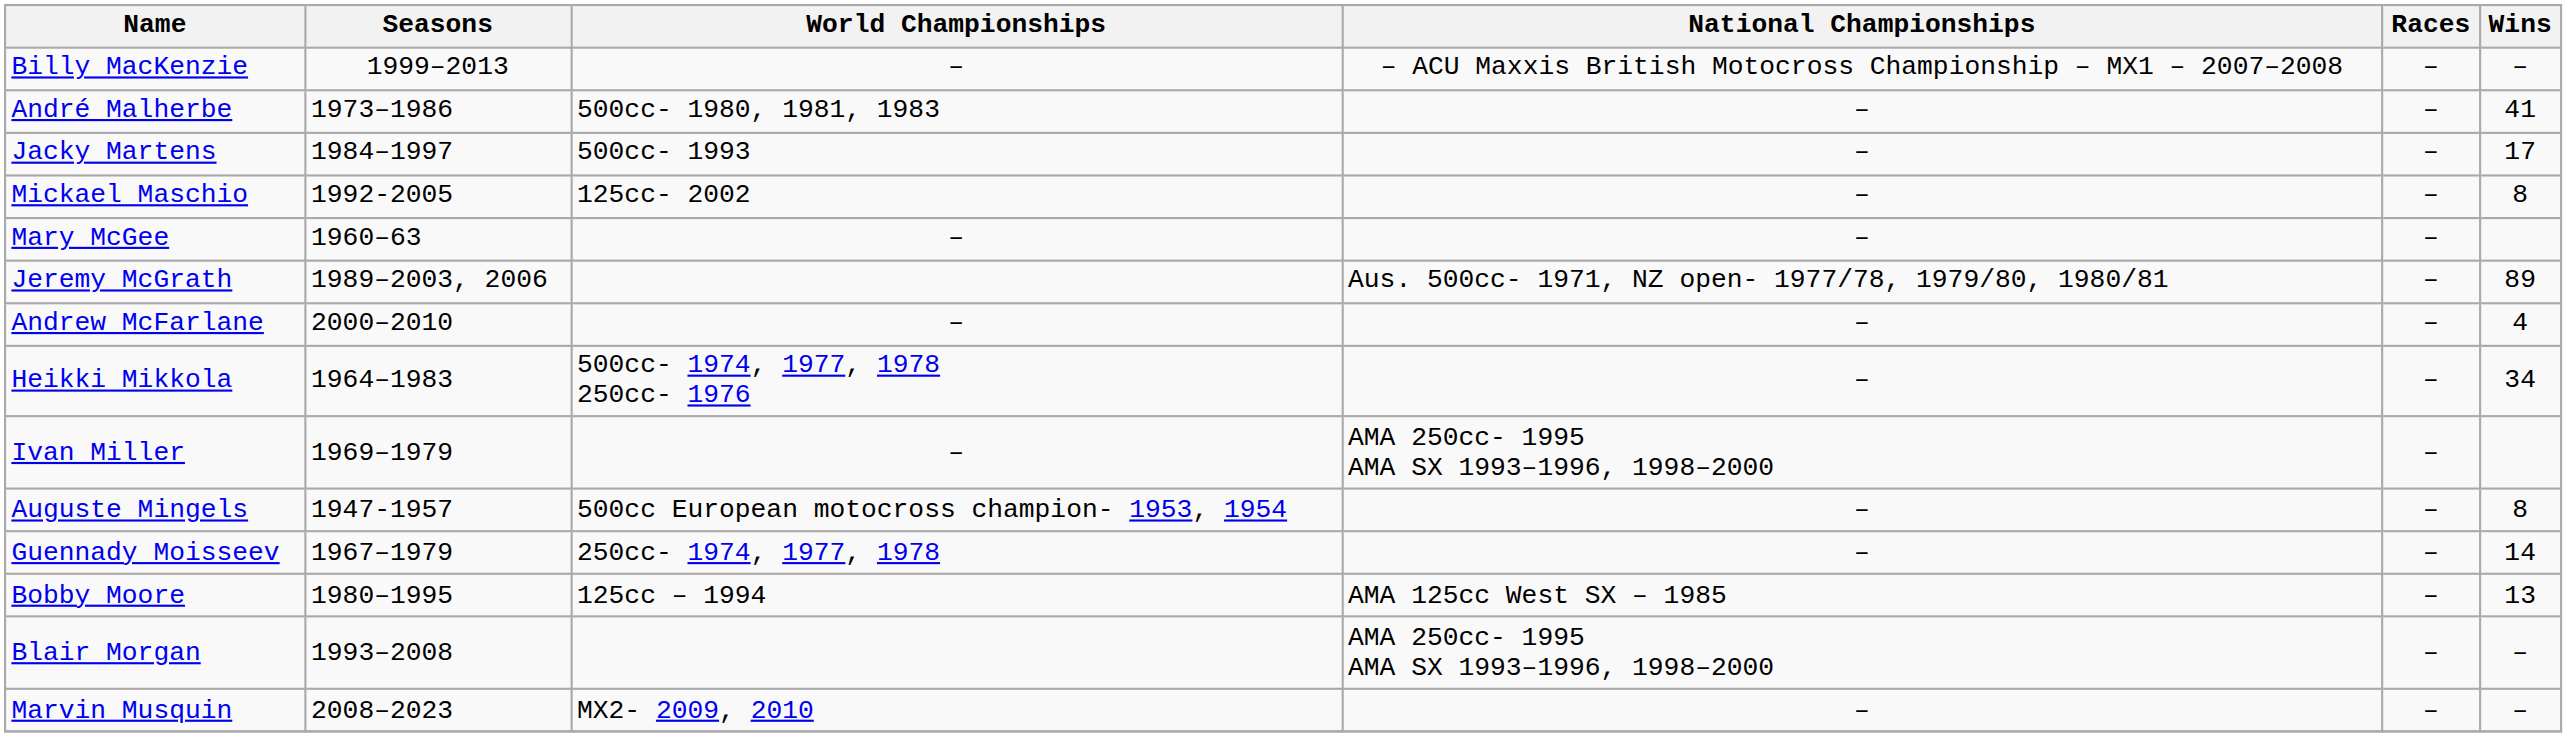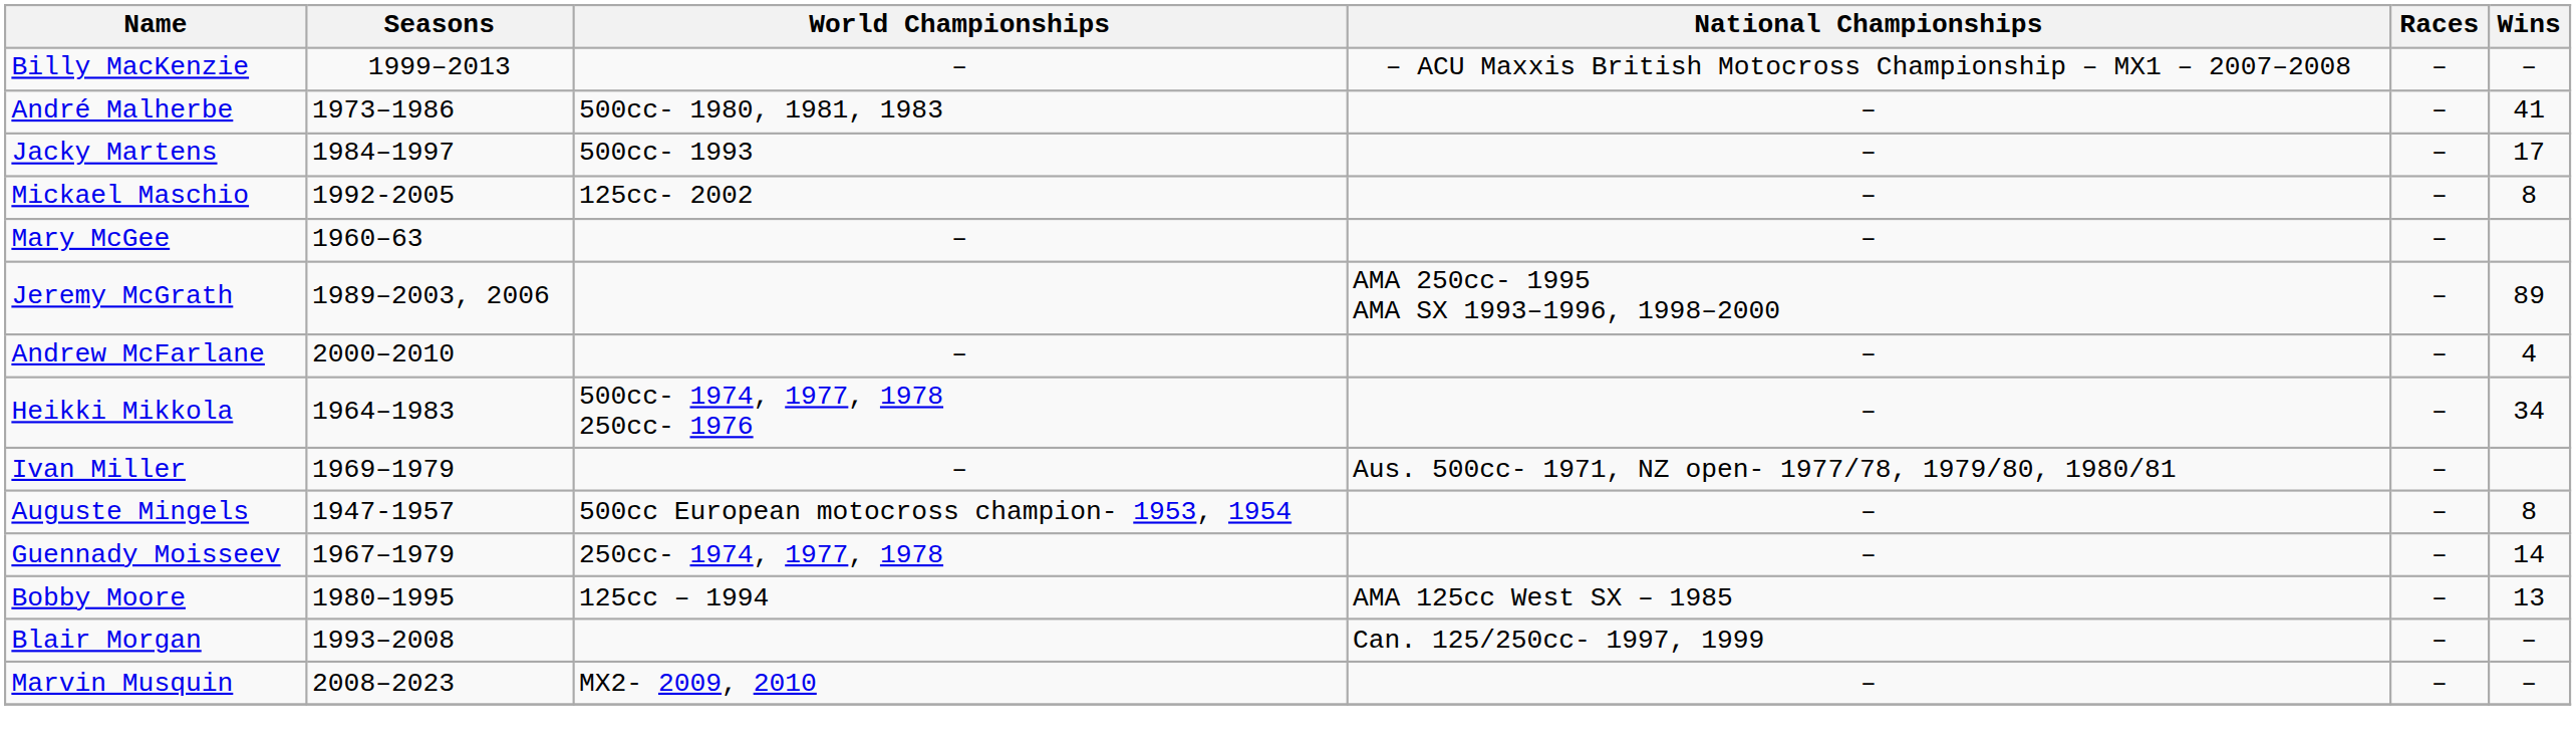 <table class="sort wikitable sortable" style="font-size:95%;" width=95%>
 <tr>
 <th>Name</th>
 <th>Seasons</th>
 <th>World Championships</th>
 <th>National Championships</th>
 <th>Races</th>
 <th>Wins</th>
 </tr>
 <tr>
 <td> <a href='#'>Billy MacKenzie</a></td>
 <td align="center">1999–2013</td>
 <td align="center">–</td>
 <td align="center">– ACU Maxxis British Motocross Championship – MX1 – 2007–2008</td>
 <td align="center">–</td>
 <td align="center">–</td>
 </tr>
 <tr>
 <td> <a href='#'>André Malherbe</a></td>
 <td>1973–1986</td>
 <td>500cc- 1980, 1981, 1983</td>
 <td align="center">–</td>
 <td align="center">–</td>
 <td align="center">41</td>
 </tr>
 <tr>
 <td> <a href='#'>Jacky Martens</a></td>
 <td>1984–1997</td>
 <td>500cc- 1993</td>
 <td align="center">–</td>
 <td align="center">–</td>
 <td align="center">17</td>
 </tr>
 <tr>
 <td> <a href='#'>Mickael Maschio</a></td>
 <td>1992-2005</td>
 <td>125cc- 2002</td>
 <td align="center">–</td>
 <td align="center">–</td>
 <td align="center">8</td>
 </tr>
 <tr>
 <td> <a href='#'>Mary McGee</a></td>
 <td>1960–63</td>
 <td align="center">–</td>
 <td align="center">–</td>
 <td align="center">–</td>
 <td align="center"></td>
 </tr>
 <tr>
 <td> <a href='#'>Jeremy McGrath</a></td>
 <td>1989–2003, 2006</td>
 <td></td>
-<td>Aus. 500cc- 1971, NZ open- 1977/78, 1979/80, 1980/81</td>
+<td>AMA 250cc- 1995<br>AMA SX 1993–1996, 1998–2000</td>
 <td align="center">–</td>
 <td align="center">89</td>
 </tr>
 <tr>
 <td> <a href='#'>Andrew McFarlane</a></td>
 <td>2000–2010</td>
 <td align="center">–</td>
 <td align="center">–</td>
 <td align="center">–</td>
 <td align="center">4</td>
 </tr>
 <tr>
 <td> <a href='#'>Heikki Mikkola</a></td>
 <td>1964–1983</td>
 <td>500cc- <a href='#'>1974</a>, <a href='#'>1977</a>, <a href='#'>1978</a><br>250cc- <a href='#'>1976</a></td>
 <td align="center">–</td>
 <td align="center">–</td>
 <td align="center">34</td>
 </tr>
 <tr>
 <td> <a href='#'>Ivan Miller</a></td>
 <td>1969–1979</td>
 <td align="center">–</td>
-<td>AMA 250cc- 1995<br>AMA SX 1993–1996, 1998–2000</td>
+<td>Aus. 500cc- 1971, NZ open- 1977/78, 1979/80, 1980/81</td>
 <td align="center">–</td>
 <td align="center"></td>
 </tr>
 <tr>
 <td> <a href='#'>Auguste Mingels</a></td>
 <td>1947-1957</td>
 <td>500cc European motocross champion- <a href='#'>1953</a>, <a href='#'>1954</a></td>
 <td align="center">–</td>
 <td align="center">–</td>
 <td align="center">8</td>
 </tr>
 <tr>
 <td> <a href='#'>Guennady Moisseev</a></td>
 <td>1967–1979</td>
 <td>250cc- <a href='#'>1974</a>, <a href='#'>1977</a>, <a href='#'>1978</a></td>
 <td align="center">–</td>
 <td align="center">–</td>
 <td align="center">14</td>
 </tr>
 <tr>
 <td> <a href='#'>Bobby Moore</a></td>
 <td>1980–1995</td>
 <td>125cc – 1994</td>
 <td>AMA 125cc West SX – 1985</td>
 <td align="center">–</td>
 <td align="center">13</td>
 </tr>
 <tr>
 <td> <a href='#'>Blair Morgan</a></td>
 <td>1993–2008</td>
 <td></td>
-<td>AMA 250cc- 1995<br>AMA SX 1993–1996, 1998–2000</td>
+<td>Can. 125/250cc- 1997, 1999</td>
 <td align="center">–</td>
 <td align="center">–</td>
 </tr>
 <tr>
 <td> <a href='#'>Marvin Musquin</a></td>
 <td>2008–2023</td>
 <td>MX2- <a href='#'>2009</a>, <a href='#'>2010</a></td>
 <td align="center">–</td>
 <td align="center">–</td>
 <td align="center">–</td>
 </tr>
 <tr>
 </tr>
 </table>
